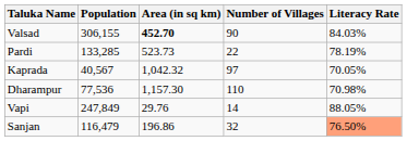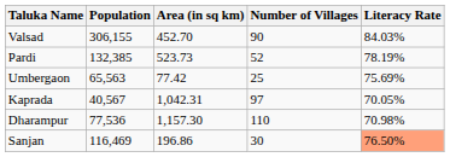 <table class="wikitable">
 <tr>
 <th>Taluka Name</th>
 <th>Population</th>
 <th>Area (in sq km)</th>
 <th>Number of Villages</th>
 <th>Literacy Rate</th>
 </tr>
 <tr>
 <td>Valsad</td>
 <td>306,155</td>
-<td><strong>452.70</strong></td>
+<td>452.70</td>
 <td>90</td>
 <td>84.03%</td>
 </tr>
 <tr>
 <td>Pardi</td>
-<td>133,285</td>
+<td>132,385</td>
 <td>523.73</td>
-<td>22</td>
+<td>52</td>
 <td>78.19%</td>
+</tr>
+<tr>
+<td>Umbergaon</td>
+<td>65,563</td>
+<td>77.42</td>
+<td>25</td>
+<td>75.69%</td>
 </tr>
 <tr>
 <td>Kaprada</td>
 <td>40,567</td>
-<td>1,042.32</td>
+<td>1,042.31</td>
 <td>97</td>
 <td>70.05%</td>
 </tr>
 <tr>
 <td>Dharampur</td>
 <td>77,536</td>
 <td>1,157.30</td>
 <td>110</td>
 <td>70.98%</td>
 </tr>
 <tr>
-<td>Vapi</td>
-<td>247,849</td>
-<td>29.76</td>
-<td>14</td>
-<td>88.05%</td>
-</tr>
-<tr>
 <td>Sanjan</td>
-<td>116,479</td>
+<td>116,469</td>
 <td>196.86</td>
-<td>32</td>
+<td>30</td>
 <td style="background: lightsalmon;">76.50%</td>
 </tr>
 </table>
